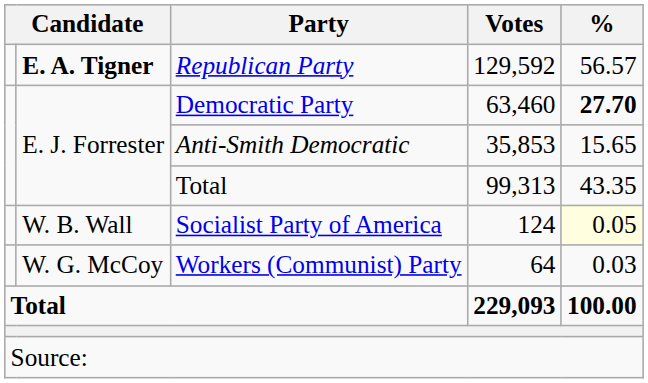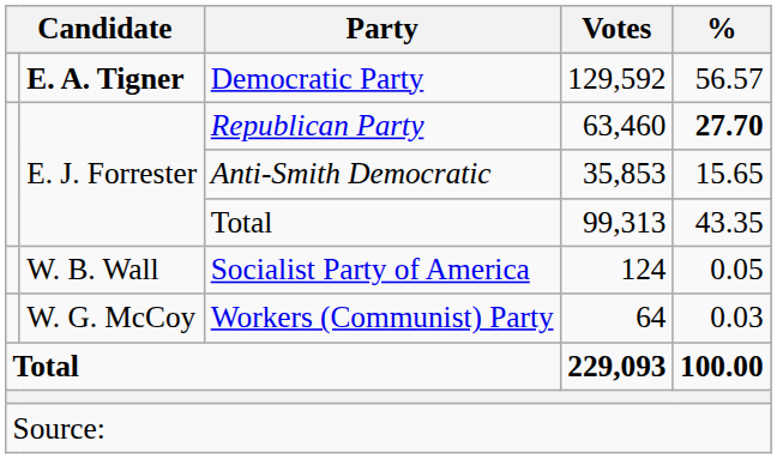 <table class="wikitable">
 <tr>
 <th colspan=2>Candidate</th>
 <th>Party</th>
 <th>Votes</th>
 <th>%</th>
 </tr>
 <tr>
 <td bgcolor=></td>
 <td><strong>E. A. Tigner</strong></td>
-<td><em><a href='#'>Republican Party</a></em></td>
+<td><a href='#'>Democratic Party</a></td>
 <td align=right>129,592</td>
 <td align=right>56.57</td>
 </tr>
 <tr>
 <td rowspan=3 bgcolor=></td>
 <td rowspan=3>E. J. Forrester</td>
-<td><a href='#'>Democratic Party</a></td>
+<td><em><a href='#'>Republican Party</a></em></td>
 <td align=right>63,460</td>
 <td align=right><strong>27.70</strong></td>
 </tr>
 <tr>
 <td><em>Anti-Smith Democratic</em></td>
 <td align=right>35,853</td>
 <td align=right>15.65</td>
 </tr>
 <tr>
 <td>Total</td>
 <td align=right>99,313</td>
 <td align=right>43.35</td>
 </tr>
 <tr>
 <td bgcolor=></td>
 <td>W. B. Wall</td>
 <td><a href='#'>Socialist Party of America</a></td>
 <td align=right>124</td>
-<td align=right style="background: lightyellow;">0.05</td>
+<td align=right>0.05</td>
 </tr>
 <tr>
 <td bgcolor=></td>
 <td>W. G. McCoy</td>
 <td><a href='#'>Workers (Communist) Party</a></td>
 <td align=right>64</td>
 <td align=right>0.03</td>
 </tr>
 <tr style="font-weight:bold">
 <td colspan=3>Total</td>
 <td align=right>229,093</td>
 <td align=right>100.00</td>
 </tr>
 <tr>
 <th colspan=7></th>
 </tr>
 <tr>
 <td colspan=7>Source:</td>
 </tr>
 </table>
